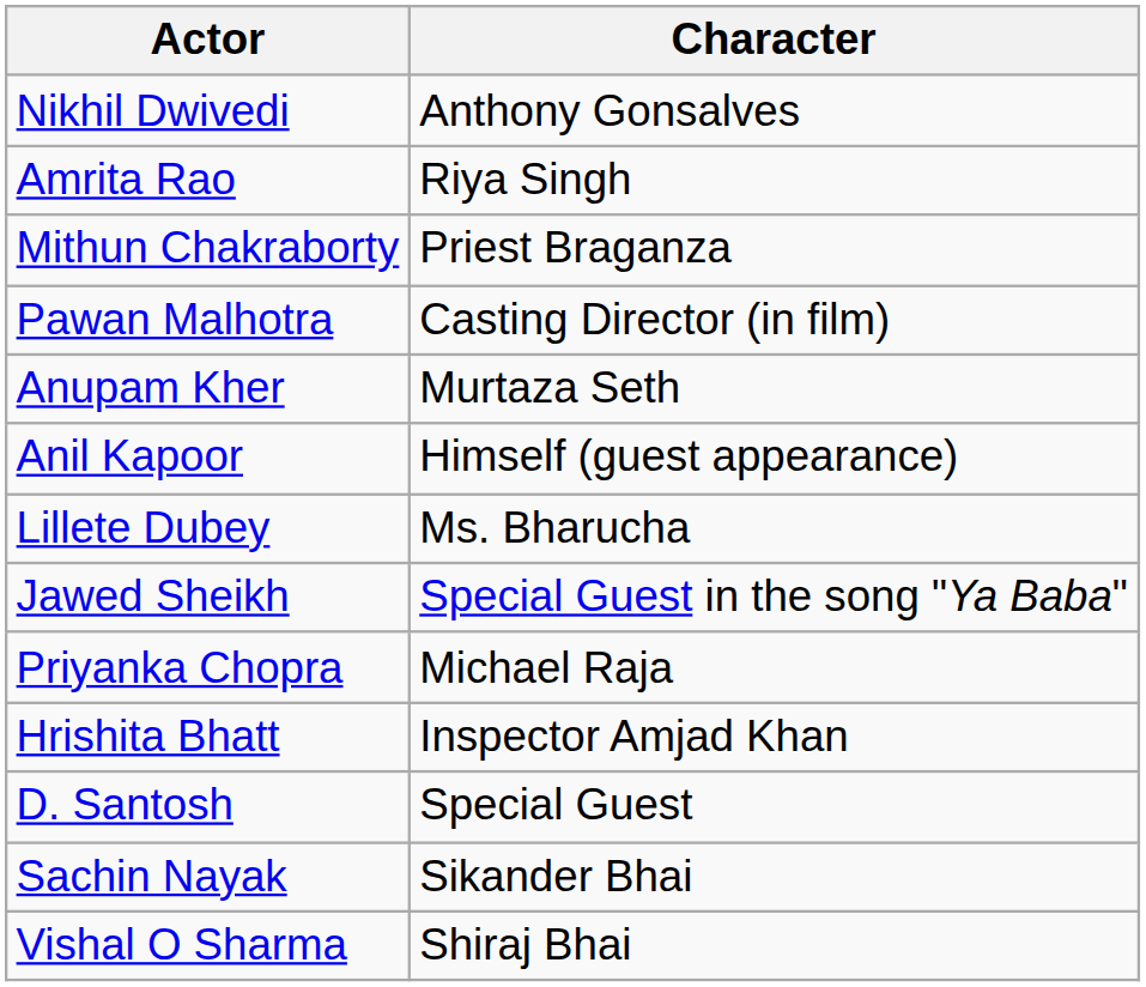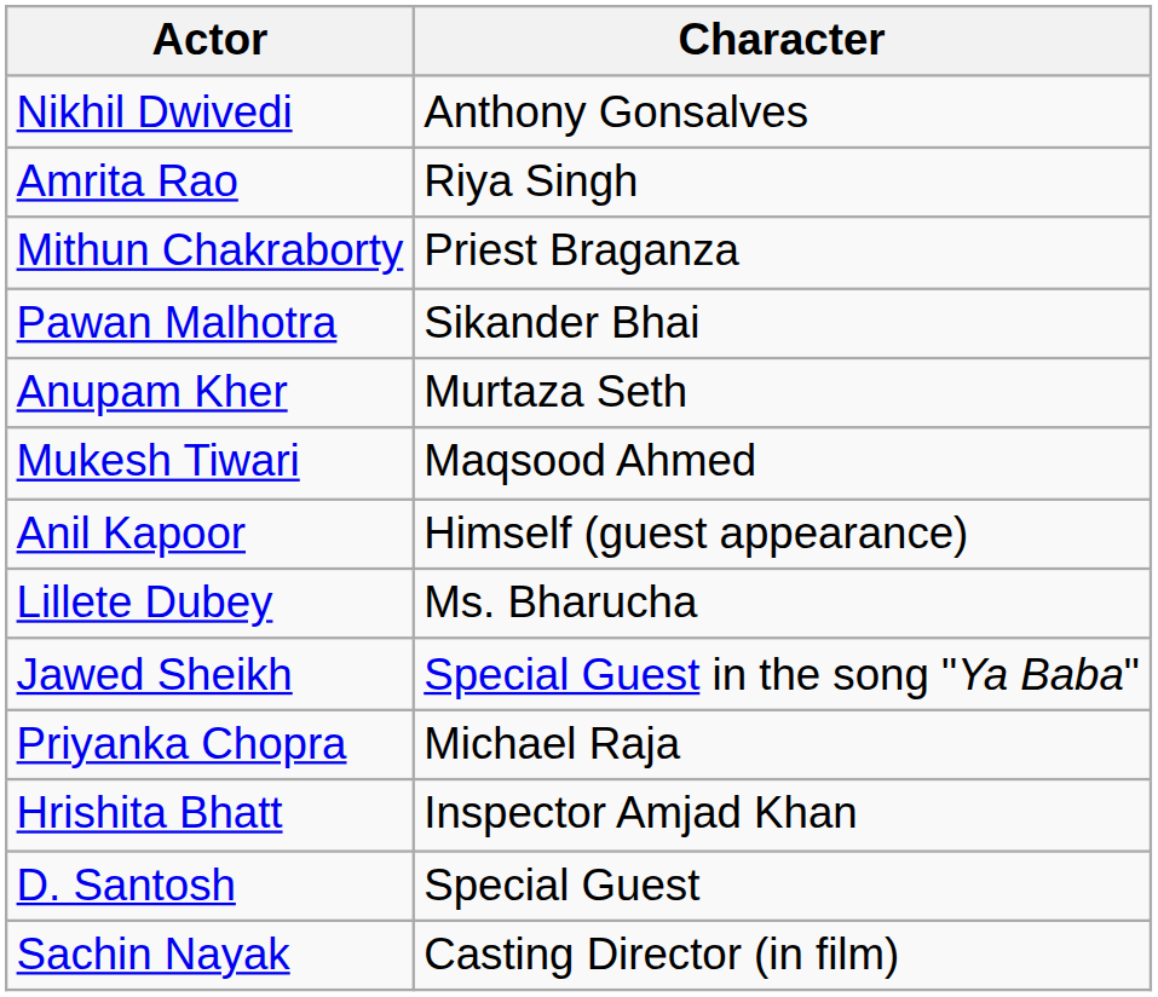 <table class="wikitable">
 <tr>
 <th>Actor</th>
 <th>Character</th>
 </tr>
 <tr>
 <td><a href='#'>Nikhil Dwivedi</a></td>
 <td>Anthony Gonsalves</td>
 </tr>
 <tr>
 <td><a href='#'>Amrita Rao</a></td>
 <td>Riya Singh</td>
 </tr>
 <tr>
 <td><a href='#'>Mithun Chakraborty</a></td>
 <td>Priest Braganza</td>
 </tr>
 <tr>
 <td><a href='#'>Pawan Malhotra</a></td>
-<td>Casting Director (in film)</td>
+<td>Sikander Bhai</td>
 </tr>
 <tr>
 <td><a href='#'>Anupam Kher</a></td>
 <td>Murtaza Seth</td>
+</tr>
+<tr>
+<td><a href='#'>Mukesh Tiwari</a></td>
+<td>Maqsood Ahmed</td>
 </tr>
 <tr>
 <td><a href='#'>Anil Kapoor</a></td>
 <td>Himself (guest appearance)</td>
 </tr>
 <tr>
 <td><a href='#'>Lillete Dubey</a></td>
 <td>Ms. Bharucha</td>
 </tr>
 <tr>
 <td><a href='#'>Jawed Sheikh</a></td>
 <td><a href='#'>Special Guest</a> in the song "<em>Ya Baba</em>"</td>
 </tr>
 <tr>
 <td><a href='#'>Priyanka Chopra</a></td>
 <td>Michael Raja</td>
 </tr>
 <tr>
 <td><a href='#'>Hrishita Bhatt</a></td>
 <td>Inspector Amjad Khan</td>
 </tr>
 <tr>
 <td><a href='#'>D. Santosh</a></td>
 <td>Special Guest</td>
 </tr>
 <tr>
 <td><a href='#'>Sachin Nayak</a></td>
-<td>Sikander Bhai</td>
-</tr>
-<tr>
-<td><a href='#'>Vishal O Sharma</a></td>
-<td>Shiraj Bhai</td>
+<td>Casting Director (in film)</td>
 </tr>
 </table>
